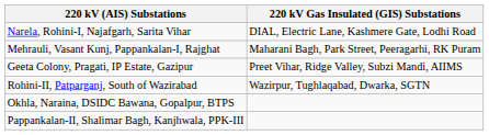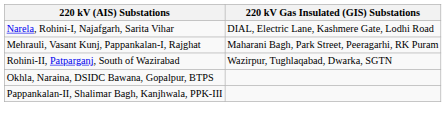 <table class="wikitable">
 <tr>
 <th>220 kV (AIS) Substations</th>
 <th>220 kV Gas Insulated (GIS) Substations</th>
 </tr>
 <tr>
 <td><a href='#'>Narela</a>, Rohini-I, Najafgarh, Sarita Vihar</td>
 <td>DIAL, Electric Lane, Kashmere Gate, Lodhi Road</td>
 </tr>
 <tr>
 <td>Mehrauli, Vasant Kunj, Pappankalan-I, Rajghat</td>
 <td>Maharani Bagh, Park Street, Peeragarhi, RK Puram</td>
 </tr>
 <tr>
-<td>Geeta Colony, Pragati, IP Estate, Gazipur</td>
-<td>Preet Vihar, Ridge Valley, Subzi Mandi, AIIMS</td>
-</tr>
-<tr>
 <td>Rohini-II, <a href='#'>Patparganj</a>, South of Wazirabad</td>
 <td>Wazirpur, Tughlaqabad, Dwarka, SGTN</td>
 </tr>
 <tr>
 <td>Okhla, Naraina, DSIDC Bawana, Gopalpur, BTPS</td>
 </tr>
 <tr>
 <td>Pappankalan-II, Shalimar Bagh, Kanjhwala, PPK-III</td>
 <td></td>
 </tr>
 </table>
